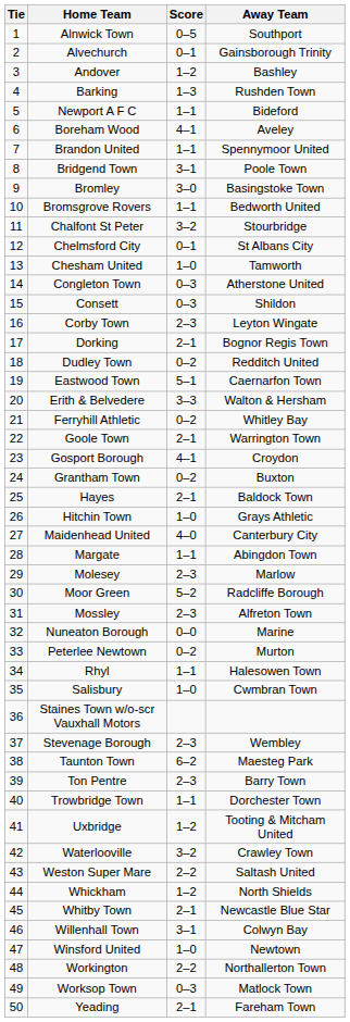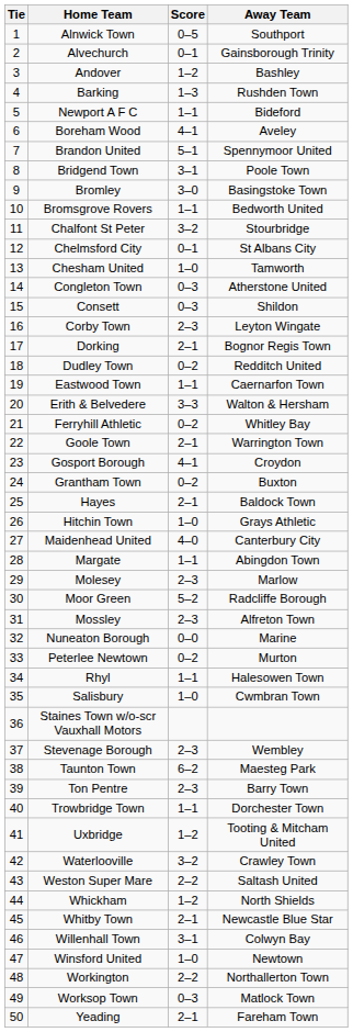 <table class="wikitable" style="text-align:center;">
 <tr>
 <th width=20>Tie</th>
 <th width=175>Home Team</th>
 <th width=20>Score</th>
 <th width=175>Away Team</th>
 </tr>
 <tr>
 <td>1</td>
 <td>Alnwick Town</td>
 <td>0–5</td>
 <td>Southport</td>
 </tr>
 <tr>
 <td>2</td>
 <td>Alvechurch</td>
 <td>0–1</td>
 <td>Gainsborough Trinity</td>
 </tr>
 <tr>
 <td>3</td>
 <td>Andover</td>
 <td>1–2</td>
 <td>Bashley</td>
 </tr>
 <tr>
 <td>4</td>
 <td>Barking</td>
 <td>1–3</td>
 <td>Rushden Town</td>
 </tr>
 <tr>
 <td>5</td>
 <td>Newport A F C</td>
 <td>1–1</td>
 <td>Bideford</td>
 </tr>
 <tr>
 <td>6</td>
 <td>Boreham Wood</td>
 <td>4–1</td>
 <td>Aveley</td>
 </tr>
 <tr>
 <td>7</td>
 <td>Brandon United</td>
-<td>1–1</td>
+<td>5–1</td>
 <td>Spennymoor United</td>
 </tr>
 <tr>
 <td>8</td>
 <td>Bridgend Town</td>
 <td>3–1</td>
 <td>Poole Town</td>
 </tr>
 <tr>
 <td>9</td>
 <td>Bromley</td>
 <td>3–0</td>
 <td>Basingstoke Town</td>
 </tr>
 <tr>
 <td>10</td>
 <td>Bromsgrove Rovers</td>
 <td>1–1</td>
 <td>Bedworth United</td>
 </tr>
 <tr>
 <td>11</td>
 <td>Chalfont St Peter</td>
 <td>3–2</td>
 <td>Stourbridge</td>
 </tr>
 <tr>
 <td>12</td>
 <td>Chelmsford City</td>
 <td>0–1</td>
 <td>St Albans City</td>
 </tr>
 <tr>
 <td>13</td>
 <td>Chesham United</td>
 <td>1–0</td>
 <td>Tamworth</td>
 </tr>
 <tr>
 <td>14</td>
 <td>Congleton Town</td>
 <td>0–3</td>
 <td>Atherstone United</td>
 </tr>
 <tr>
 <td>15</td>
 <td>Consett</td>
 <td>0–3</td>
 <td>Shildon</td>
 </tr>
 <tr>
 <td>16</td>
 <td>Corby Town</td>
 <td>2–3</td>
 <td>Leyton Wingate</td>
 </tr>
 <tr>
 <td>17</td>
 <td>Dorking</td>
 <td>2–1</td>
 <td>Bognor Regis Town</td>
 </tr>
 <tr>
 <td>18</td>
 <td>Dudley Town</td>
 <td>0–2</td>
 <td>Redditch United</td>
 </tr>
 <tr>
 <td>19</td>
 <td>Eastwood Town</td>
-<td>5–1</td>
+<td>1–1</td>
 <td>Caernarfon Town</td>
 </tr>
 <tr>
 <td>20</td>
 <td>Erith & Belvedere</td>
 <td>3–3</td>
 <td>Walton & Hersham</td>
 </tr>
 <tr>
 <td>21</td>
 <td>Ferryhill Athletic</td>
 <td>0–2</td>
 <td>Whitley Bay</td>
 </tr>
 <tr>
 <td>22</td>
 <td>Goole Town</td>
 <td>2–1</td>
 <td>Warrington Town</td>
 </tr>
 <tr>
 <td>23</td>
 <td>Gosport Borough</td>
 <td>4–1</td>
 <td>Croydon</td>
 </tr>
 <tr>
 <td>24</td>
 <td>Grantham Town</td>
 <td>0–2</td>
 <td>Buxton</td>
 </tr>
 <tr>
 <td>25</td>
 <td>Hayes</td>
 <td>2–1</td>
 <td>Baldock Town</td>
 </tr>
 <tr>
 <td>26</td>
 <td>Hitchin Town</td>
 <td>1–0</td>
 <td>Grays Athletic</td>
 </tr>
 <tr>
 <td>27</td>
 <td>Maidenhead United</td>
 <td>4–0</td>
 <td>Canterbury City</td>
 </tr>
 <tr>
 <td>28</td>
 <td>Margate</td>
 <td>1–1</td>
 <td>Abingdon Town</td>
 </tr>
 <tr>
 <td>29</td>
 <td>Molesey</td>
 <td>2–3</td>
 <td>Marlow</td>
 </tr>
 <tr>
 <td>30</td>
 <td>Moor Green</td>
 <td>5–2</td>
 <td>Radcliffe Borough</td>
 </tr>
 <tr>
 <td>31</td>
 <td>Mossley</td>
 <td>2–3</td>
 <td>Alfreton Town</td>
 </tr>
 <tr>
 <td>32</td>
 <td>Nuneaton Borough</td>
 <td>0–0</td>
 <td>Marine</td>
 </tr>
 <tr>
 <td>33</td>
 <td>Peterlee Newtown</td>
 <td>0–2</td>
 <td>Murton</td>
 </tr>
 <tr>
 <td>34</td>
 <td>Rhyl</td>
 <td>1–1</td>
 <td>Halesowen Town</td>
 </tr>
 <tr>
 <td>35</td>
 <td>Salisbury</td>
 <td>1–0</td>
 <td>Cwmbran Town</td>
 </tr>
 <tr>
 <td>36</td>
 <td>Staines Town w/o-scr Vauxhall Motors</td>
 <td></td>
 <td></td>
 </tr>
 <tr>
 <td>37</td>
 <td>Stevenage Borough</td>
 <td>2–3</td>
 <td>Wembley</td>
 </tr>
 <tr>
 <td>38</td>
 <td>Taunton Town</td>
 <td>6–2</td>
 <td>Maesteg Park</td>
 </tr>
 <tr>
 <td>39</td>
 <td>Ton Pentre</td>
 <td>2–3</td>
 <td>Barry Town</td>
 </tr>
 <tr>
 <td>40</td>
 <td>Trowbridge Town</td>
 <td>1–1</td>
 <td>Dorchester Town</td>
 </tr>
 <tr>
 <td>41</td>
 <td>Uxbridge</td>
 <td>1–2</td>
 <td>Tooting & Mitcham United</td>
 </tr>
 <tr>
 <td>42</td>
 <td>Waterlooville</td>
 <td>3–2</td>
 <td>Crawley Town</td>
 </tr>
 <tr>
 <td>43</td>
 <td>Weston Super Mare</td>
 <td>2–2</td>
 <td>Saltash United</td>
 </tr>
 <tr>
 <td>44</td>
 <td>Whickham</td>
 <td>1–2</td>
 <td>North Shields</td>
 </tr>
 <tr>
 <td>45</td>
 <td>Whitby Town</td>
 <td>2–1</td>
 <td>Newcastle Blue Star</td>
 </tr>
 <tr>
 <td>46</td>
 <td>Willenhall Town</td>
 <td>3–1</td>
 <td>Colwyn Bay</td>
 </tr>
 <tr>
 <td>47</td>
 <td>Winsford United</td>
 <td>1–0</td>
 <td>Newtown</td>
 </tr>
 <tr>
 <td>48</td>
 <td>Workington</td>
 <td>2–2</td>
 <td>Northallerton Town</td>
 </tr>
 <tr>
 <td>49</td>
 <td>Worksop Town</td>
 <td>0–3</td>
 <td>Matlock Town</td>
 </tr>
 <tr>
 <td>50</td>
 <td>Yeading</td>
 <td>2–1</td>
 <td>Fareham Town</td>
 </tr>
 </table>
